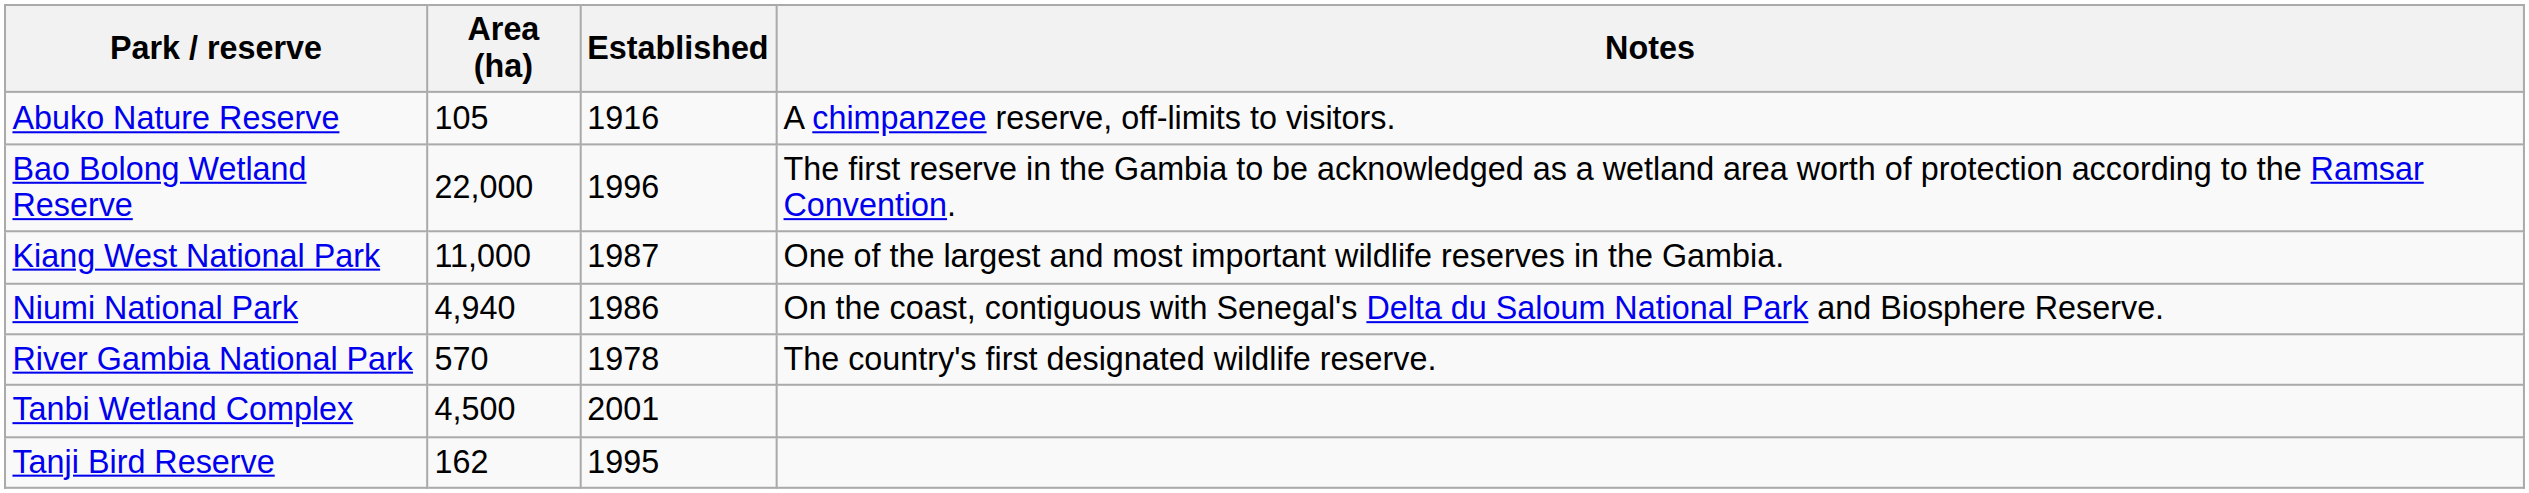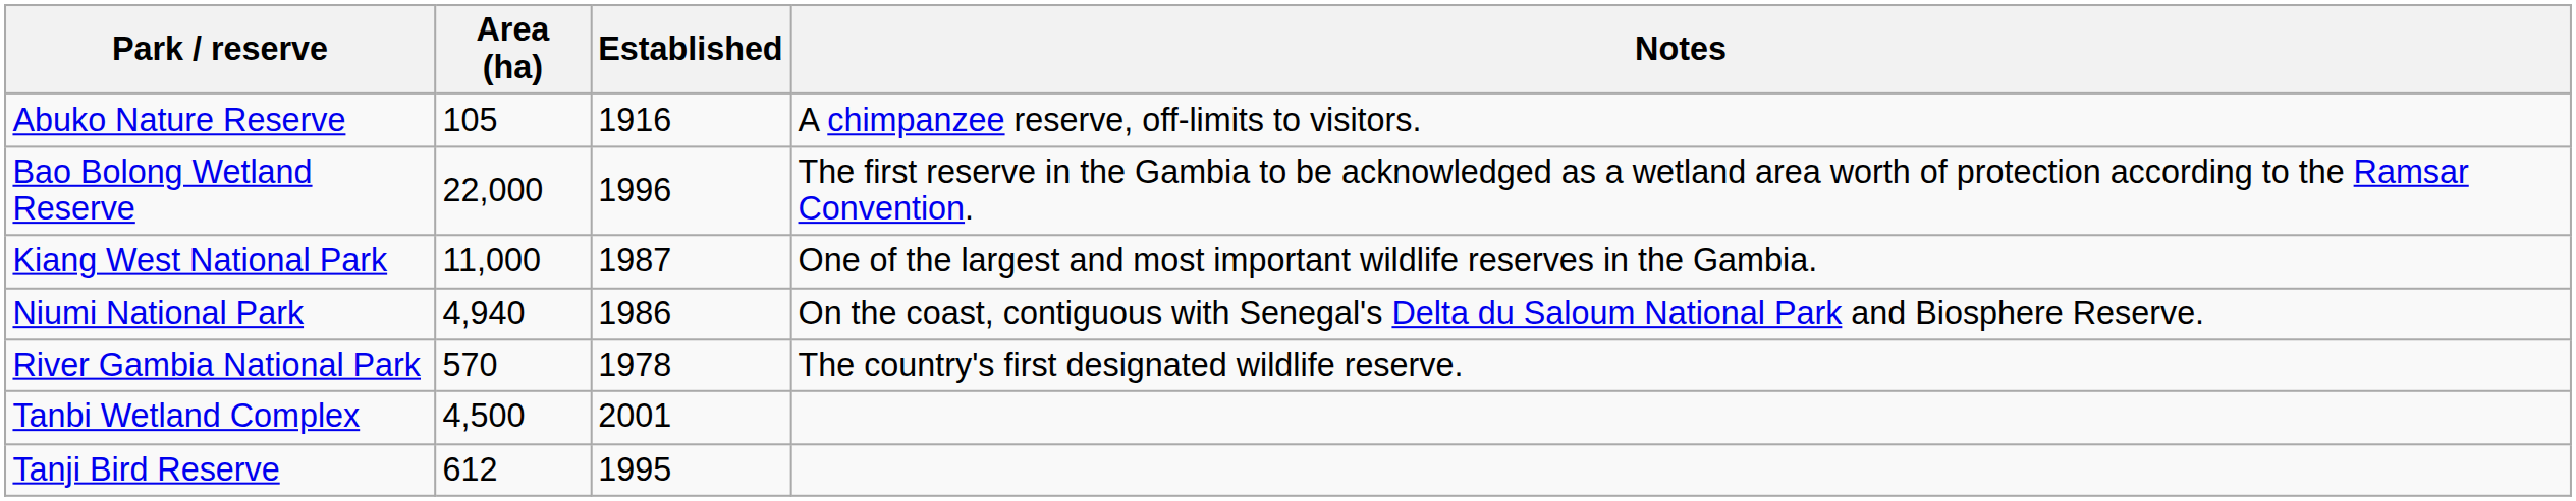 <table class=wikitable>
 <tr>
 <th>Park / reserve</th>
 <th>Area (ha)</th>
 <th>Established</th>
 <th>Notes</th>
 </tr>
 <tr>
 <td><a href='#'>Abuko Nature Reserve</a></td>
 <td>105</td>
 <td>1916</td>
 <td>A <a href='#'>chimpanzee</a> reserve, off-limits to visitors.</td>
 </tr>
 <tr>
 <td><a href='#'>Bao Bolong Wetland Reserve</a></td>
 <td>22,000</td>
 <td>1996</td>
 <td>The first reserve in the Gambia to be acknowledged as a wetland area worth of protection according to the <a href='#'>Ramsar Convention</a>.</td>
 </tr>
 <tr>
 <td><a href='#'>Kiang West National Park</a></td>
 <td>11,000</td>
 <td>1987</td>
 <td>One of the largest and most important wildlife reserves in the Gambia.</td>
 </tr>
 <tr>
 <td><a href='#'>Niumi National Park</a></td>
 <td>4,940</td>
 <td>1986</td>
 <td>On the coast, contiguous with Senegal's <a href='#'>Delta du Saloum National Park</a> and Biosphere Reserve.</td>
 </tr>
 <tr>
 <td><a href='#'>River Gambia National Park</a></td>
 <td>570</td>
 <td>1978</td>
 <td>The country's first designated wildlife reserve.</td>
 </tr>
 <tr>
 <td><a href='#'>Tanbi Wetland Complex</a></td>
 <td>4,500</td>
 <td>2001</td>
 <td></td>
 </tr>
 <tr>
 <td><a href='#'>Tanji Bird Reserve</a></td>
-<td>162</td>
+<td>612</td>
 <td>1995</td>
 <td></td>
 </tr>
 </table>
